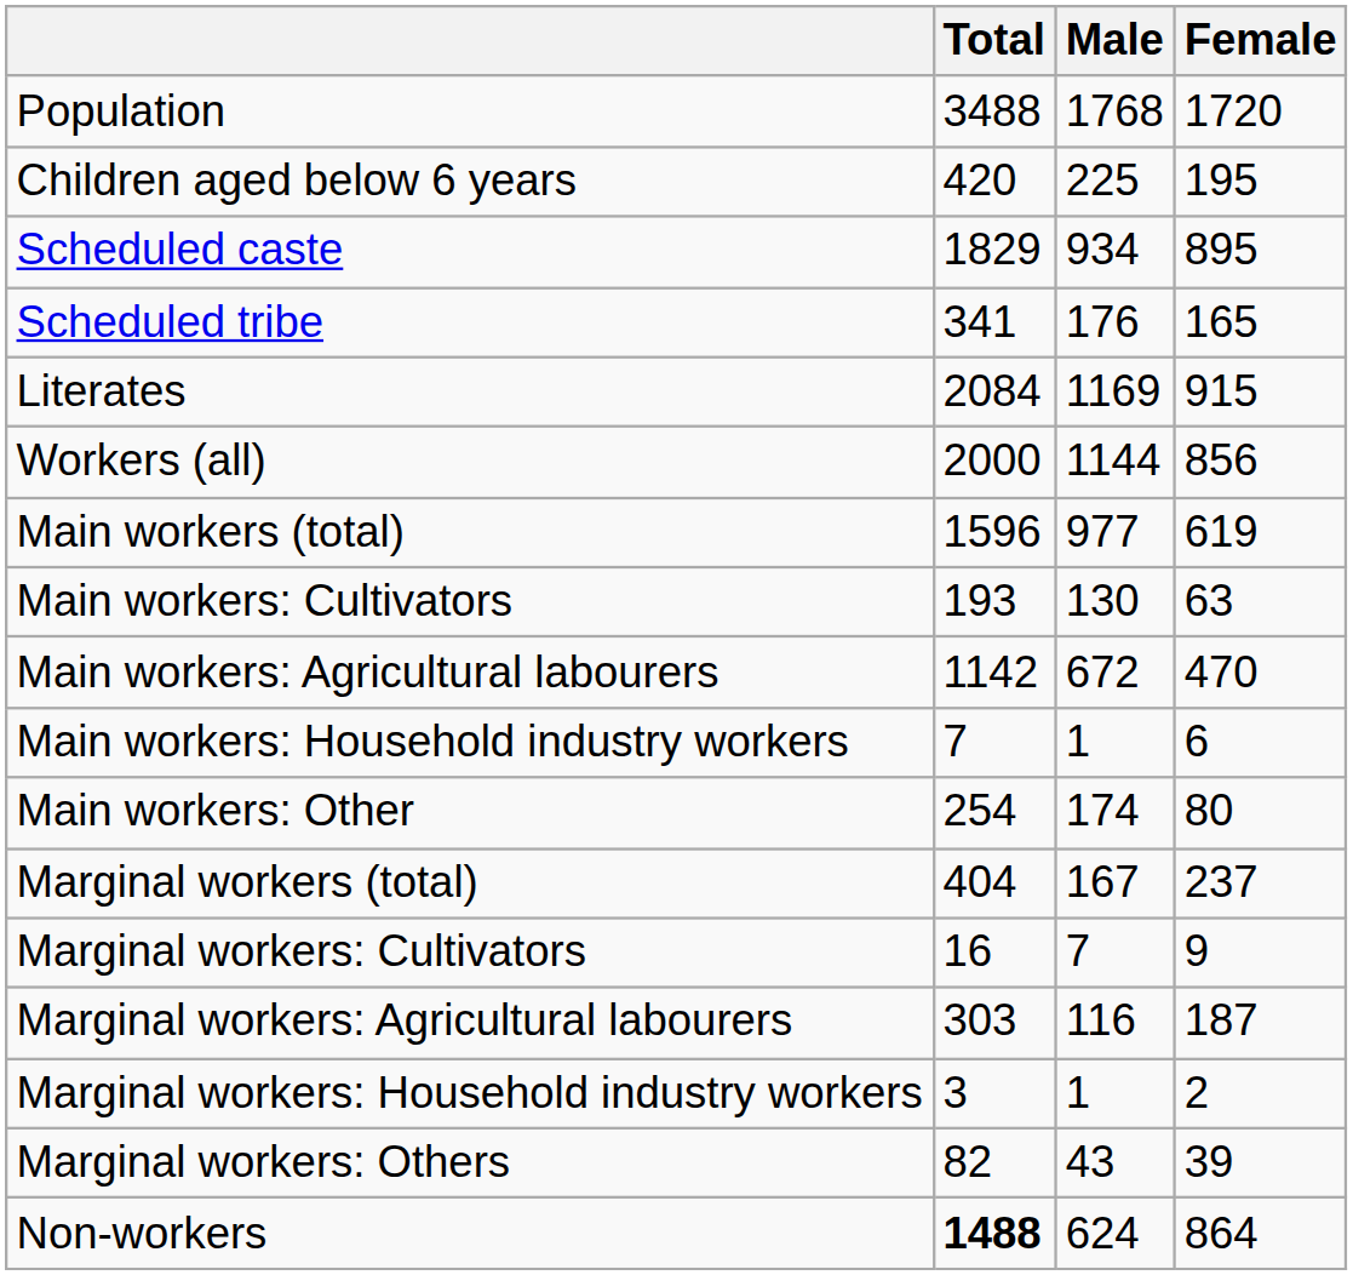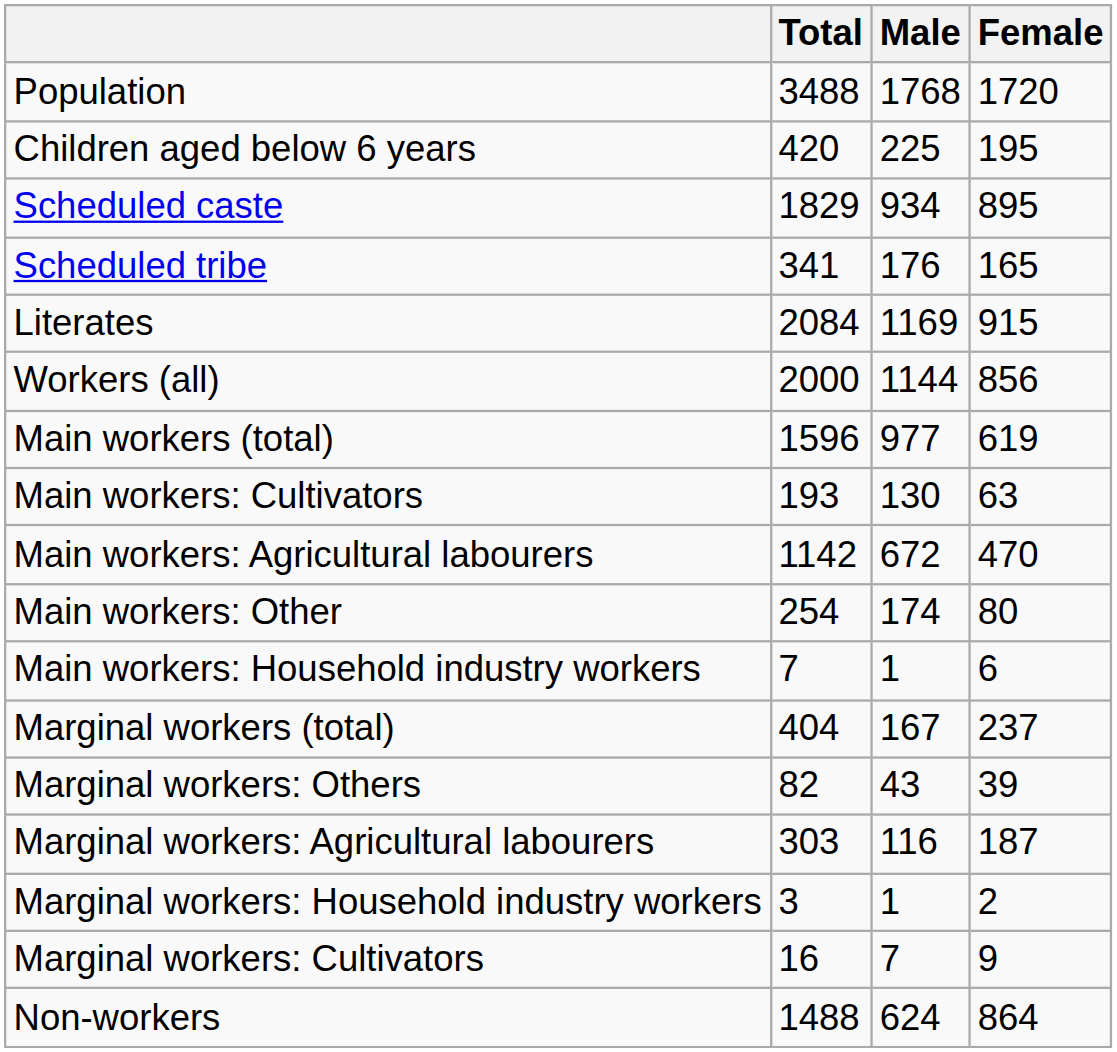 <table class="wikitable sortable">
 <tr>
 <th></th>
 <th>Total</th>
 <th>Male</th>
 <th>Female</th>
 </tr>
 <tr>
 <td>Population</td>
 <td>3488</td>
 <td>1768</td>
 <td>1720</td>
 </tr>
 <tr>
 <td>Children aged below 6 years</td>
 <td>420</td>
 <td>225</td>
 <td>195</td>
 </tr>
 <tr>
 <td><a href='#'>Scheduled caste</a></td>
 <td>1829</td>
 <td>934</td>
 <td>895</td>
 </tr>
 <tr>
 <td><a href='#'>Scheduled tribe</a></td>
 <td>341</td>
 <td>176</td>
 <td>165</td>
 </tr>
 <tr>
 <td>Literates</td>
 <td>2084</td>
 <td>1169</td>
 <td>915</td>
 </tr>
 <tr>
 <td>Workers (all)</td>
 <td>2000</td>
 <td>1144</td>
 <td>856</td>
 </tr>
 <tr>
 <td>Main workers (total)</td>
 <td>1596</td>
 <td>977</td>
 <td>619</td>
 </tr>
 <tr>
 <td>Main workers: Cultivators</td>
 <td>193</td>
 <td>130</td>
 <td>63</td>
 </tr>
 <tr>
 <td>Main workers: Agricultural labourers</td>
 <td>1142</td>
 <td>672</td>
 <td>470</td>
 </tr>
 <tr>
+<td>Main workers: Other</td>
+<td>254</td>
+<td>174</td>
+<td>80</td>
+</tr>
+<tr>
 <td>Main workers: Household industry workers</td>
 <td>7</td>
 <td>1</td>
 <td>6</td>
-</tr>
-<tr>
-<td>Main workers: Other</td>
-<td>254</td>
-<td>174</td>
-<td>80</td>
 </tr>
 <tr>
 <td>Marginal workers (total)</td>
 <td>404</td>
 <td>167</td>
 <td>237</td>
 </tr>
 <tr>
-<td>Marginal workers: Cultivators</td>
-<td>16</td>
-<td>7</td>
-<td>9</td>
+<td>Marginal workers: Others</td>
+<td>82</td>
+<td>43</td>
+<td>39</td>
 </tr>
 <tr>
 <td>Marginal workers: Agricultural labourers</td>
 <td>303</td>
 <td>116</td>
 <td>187</td>
 </tr>
 <tr>
 <td>Marginal workers: Household industry workers</td>
 <td>3</td>
 <td>1</td>
 <td>2</td>
 </tr>
 <tr>
-<td>Marginal workers: Others</td>
-<td>82</td>
-<td>43</td>
-<td>39</td>
+<td>Marginal workers: Cultivators</td>
+<td>16</td>
+<td>7</td>
+<td>9</td>
 </tr>
 <tr>
 <td>Non-workers</td>
-<td><strong>1488</strong></td>
+<td>1488</td>
 <td>624</td>
 <td>864</td>
 </tr>
 </table>
